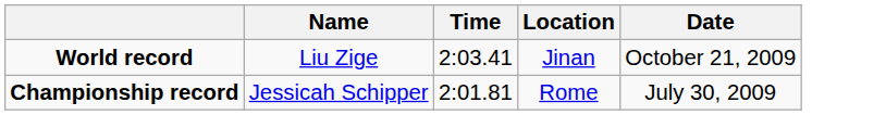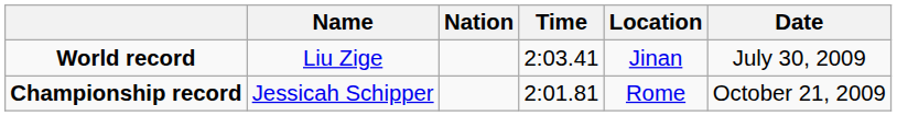 <table class=wikitable style=text-align:center>
 <tr>
 <th></th>
 <th>Name</th>
+<th>Nation</th>
 <th>Time</th>
 <th>Location</th>
 <th>Date</th>
 </tr>
 <tr>
 <td><strong>World record</strong></td>
 <td><a href='#'>Liu Zige</a></td>
+<td></td>
 <td align=left>2:03.41</td>
 <td><a href='#'>Jinan</a></td>
-<td>October 21, 2009</td>
+<td>July 30, 2009</td>
 </tr>
 <tr>
 <td><strong>Championship record</strong></td>
 <td><a href='#'>Jessicah Schipper</a></td>
+<td></td>
 <td align=left>2:01.81</td>
 <td><a href='#'>Rome</a></td>
-<td>July 30, 2009</td>
+<td>October 21, 2009</td>
 </tr>
 </table>
